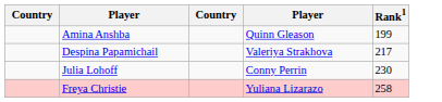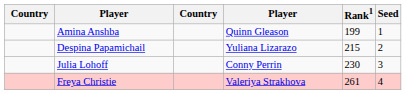 <table class="sortable wikitable">
 <tr>
 <th width="70">Country</th>
 <th width="175">Player</th>
 <th width="70">Country</th>
 <th width="175">Player</th>
 <th>Rank<sup>1</sup></th>
+<th>Seed</th>
 </tr>
 <tr>
 <td></td>
 <td><a href='#'>Amina Anshba</a></td>
 <td></td>
 <td><a href='#'>Quinn Gleason</a></td>
 <td>199</td>
+<td>1</td>
 </tr>
 <tr>
 <td></td>
 <td><a href='#'>Despina Papamichail</a></td>
 <td></td>
-<td><a href='#'>Valeriya Strakhova</a></td>
-<td>217</td>
+<td><a href='#'>Yuliana Lizarazo</a></td>
+<td>215</td>
+<td>2</td>
 </tr>
 <tr>
 <td></td>
 <td><a href='#'>Julia Lohoff</a></td>
 <td></td>
 <td><a href='#'>Conny Perrin</a></td>
 <td>230</td>
+<td>3</td>
 </tr>
 <tr style="background:#fcc;">
 <td></td>
 <td><a href='#'>Freya Christie</a></td>
 <td></td>
-<td><a href='#'>Yuliana Lizarazo</a></td>
-<td>258</td>
+<td><a href='#'>Valeriya Strakhova</a></td>
+<td>261</td>
+<td>4</td>
 </tr>
 </table>
